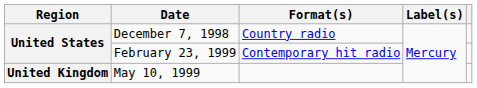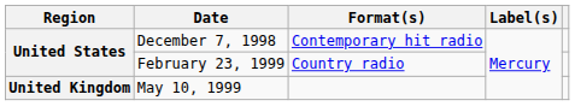 <table class="wikitable plainrowheaders">
 <tr>
 <th scope="col">Region</th>
 <th scope="col">Date</th>
 <th scope="col">Format(s)</th>
 <th scope="col">Label(s)</th>
 <th scope="col"></th>
 </tr>
 <tr>
 <th scope="row" rowspan="2">United States</th>
 <td>December 7, 1998</td>
-<td><a href='#'>Country radio</a></td>
+<td><a href='#'>Contemporary hit radio</a></td>
 <td rowspan="3"><a href='#'>Mercury</a></td>
 <td></td>
 </tr>
 <tr>
 <td>February 23, 1999</td>
-<td><a href='#'>Contemporary hit radio</a></td>
+<td><a href='#'>Country radio</a></td>
 <td></td>
 </tr>
 <tr>
 <th scope="row">United Kingdom</th>
 <td>May 10, 1999</td>
 <td></td>
 <td></td>
 </tr>
 </table>
